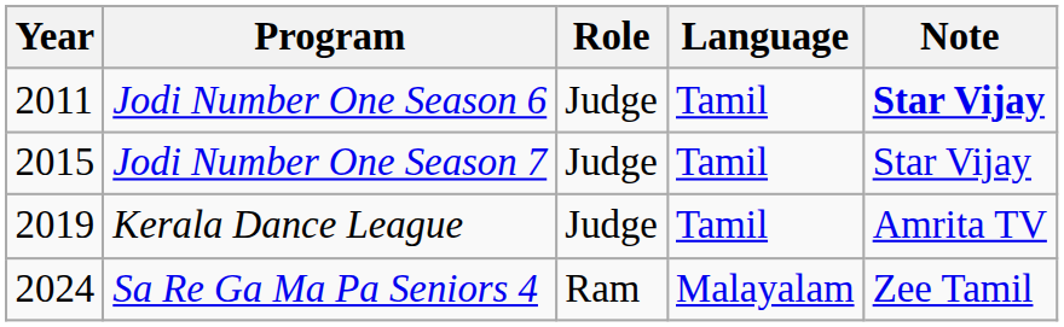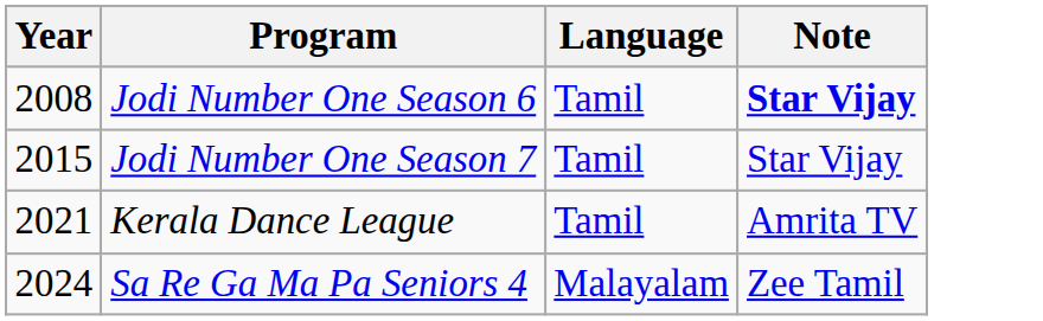 <table class="wikitable sortable">
 <tr>
 <th scope="col">Year</th>
 <th scope="col">Program</th>
-<th scope="col">Role</th>
 <th scope="col">Language</th>
 <th scope="col" class="unsortable">Note</th>
 </tr>
 <tr>
-<td>2011</td>
+<td>2008</td>
 <td><em><a href='#'>Jodi Number One Season 6</a></em></td>
-<td>Judge</td>
 <td><a href='#'>Tamil</a></td>
 <td><strong><a href='#'>Star Vijay</a></strong></td>
 </tr>
 <tr>
 <td>2015</td>
 <td><em><a href='#'>Jodi Number One Season 7</a></em></td>
-<td>Judge</td>
 <td><a href='#'>Tamil</a></td>
 <td><a href='#'>Star Vijay</a></td>
 </tr>
 <tr>
-<td>2019</td>
+<td>2021</td>
 <td><em>Kerala Dance League</em></td>
-<td>Judge</td>
 <td><a href='#'>Tamil</a></td>
 <td><a href='#'>Amrita TV</a></td>
 </tr>
 <tr>
 <td>2024</td>
 <td><em><a href='#'>Sa Re Ga Ma Pa Seniors 4</a></em></td>
-<td>Ram</td>
 <td><a href='#'>Malayalam</a></td>
 <td><a href='#'>Zee Tamil</a></td>
 </tr>
 </table>
